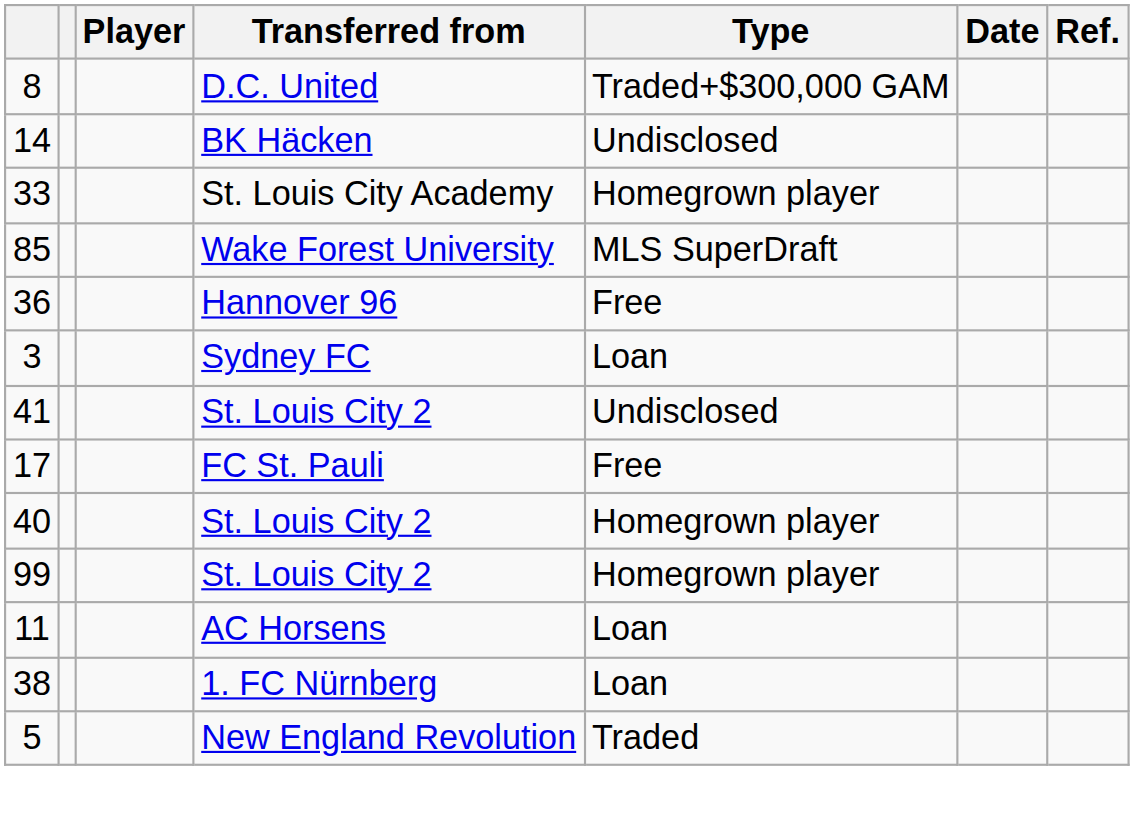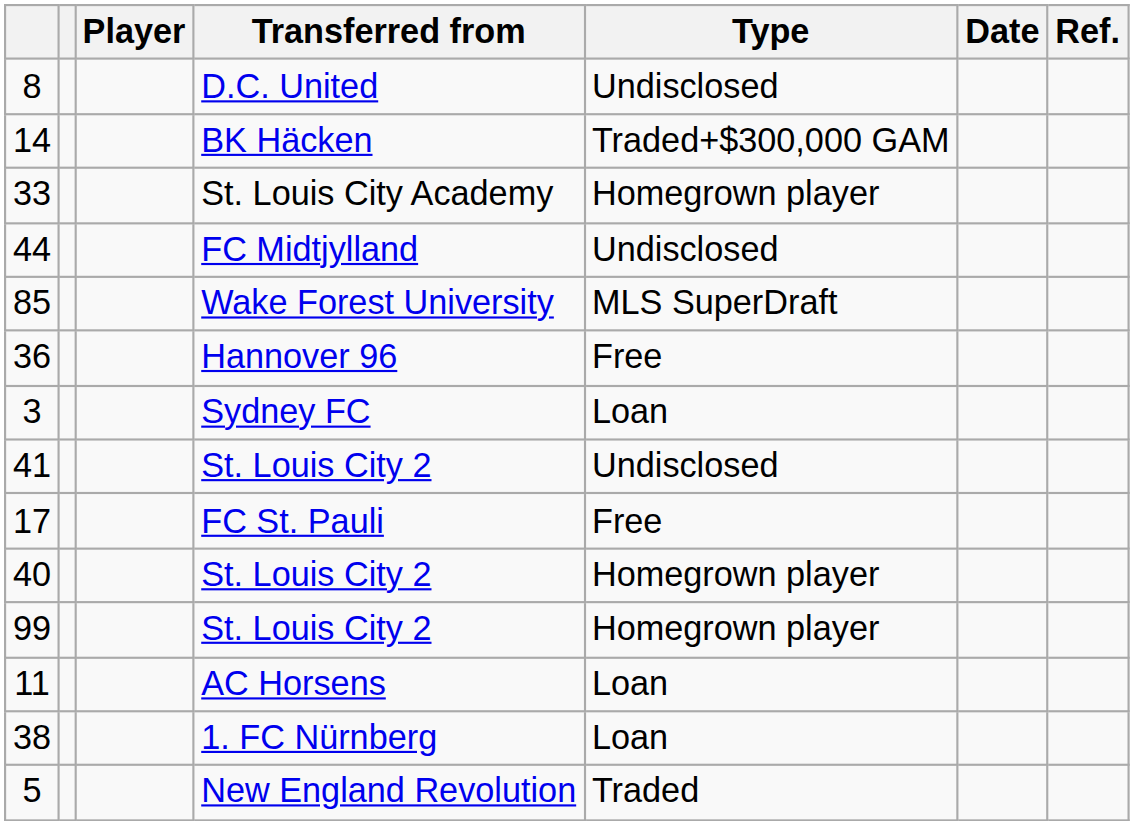 <table class="wikitable sortable nowrap">
 <tr>
 <th></th>
 <th></th>
 <th>Player</th>
 <th>Transferred from</th>
 <th>Type</th>
 <th>Date</th>
 <th>Ref.</th>
 </tr>
 <tr>
 <td align=center>8</td>
 <td align=center></td>
 <td></td>
 <td> <a href='#'>D.C. United</a></td>
-<td>Traded+$300,000 GAM</td>
+<td>Undisclosed</td>
 <td></td>
 <td align=center></td>
 </tr>
 <tr>
 <td align=center>14</td>
 <td align=center></td>
 <td></td>
 <td> <a href='#'>BK Häcken</a></td>
-<td>Undisclosed</td>
+<td>Traded+$300,000 GAM</td>
 <td></td>
 <td align=center></td>
 </tr>
 <tr>
 <td align=center>33</td>
 <td align=center></td>
 <td></td>
 <td> St. Louis City Academy</td>
 <td>Homegrown player</td>
+<td></td>
+<td align=center></td>
+</tr>
+<tr>
+<td align=center>44</td>
+<td align=center></td>
+<td></td>
+<td> <a href='#'>FC Midtjylland</a></td>
+<td>Undisclosed</td>
 <td></td>
 <td align=center></td>
 </tr>
 <tr>
 <td align=center>85</td>
 <td align=center></td>
 <td></td>
 <td> <a href='#'>Wake Forest University</a></td>
 <td>MLS SuperDraft</td>
 <td></td>
 <td align=center></td>
 </tr>
 <tr>
 <td align=center>36</td>
 <td align=center></td>
 <td></td>
 <td> <a href='#'>Hannover 96</a></td>
 <td>Free</td>
 <td></td>
 <td align=center></td>
 </tr>
 <tr>
 <td align=center>3</td>
 <td align=center></td>
 <td></td>
 <td> <a href='#'>Sydney FC</a></td>
 <td>Loan</td>
 <td></td>
 <td align=center></td>
 </tr>
 <tr>
 <td align=center>41</td>
 <td align=center></td>
 <td></td>
 <td> <a href='#'>St. Louis City 2</a></td>
 <td>Undisclosed</td>
 <td></td>
 <td align=center></td>
 </tr>
 <tr>
 <td align=center>17</td>
 <td align=center></td>
 <td></td>
 <td> <a href='#'>FC St. Pauli</a></td>
 <td>Free</td>
 <td></td>
 <td align=center></td>
 </tr>
 <tr>
 <td align=center>40</td>
 <td align=center></td>
 <td></td>
 <td> <a href='#'>St. Louis City 2</a></td>
 <td>Homegrown player</td>
 <td></td>
 <td align=center></td>
 </tr>
 <tr>
 <td align=center>99</td>
 <td align=center></td>
 <td></td>
 <td> <a href='#'>St. Louis City 2</a></td>
 <td>Homegrown player</td>
 <td></td>
 <td align=center></td>
 </tr>
 <tr>
 <td align=center>11</td>
 <td align=center></td>
 <td></td>
 <td> <a href='#'>AC Horsens</a></td>
 <td>Loan</td>
 <td></td>
 <td align=center></td>
 </tr>
 <tr>
 <td align=center>38</td>
 <td align=center></td>
 <td></td>
 <td> <a href='#'>1. FC Nürnberg</a></td>
 <td>Loan</td>
 <td></td>
 <td align=center></td>
 </tr>
 <tr>
 <td align=center>5</td>
 <td align=center></td>
 <td></td>
 <td> <a href='#'>New England Revolution</a></td>
 <td>Traded</td>
 <td></td>
 <td align=center></td>
 </tr>
 </table>
